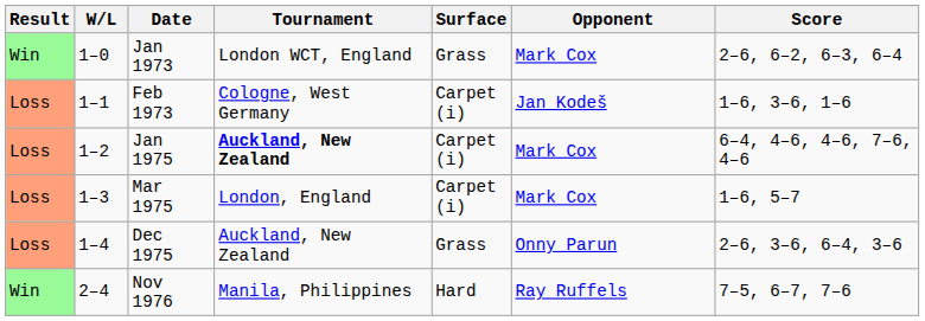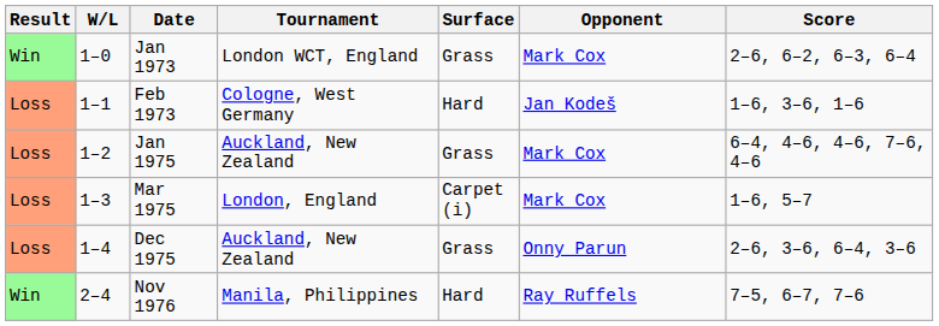 <table class="sortable wikitable">
 <tr>
 <th style="width:40px">Result</th>
 <th style="width:35px" class="unsortable">W/L</th>
 <th style="width:60px">Date</th>
 <th style="width:160px">Tournament</th>
 <th style="width:55px">Surface</th>
 <th style="width:150px">Opponent</th>
 <th style="width:150px" class="unsortable">Score</th>
 </tr>
 <tr>
 <td style="background:#98fb98;">Win</td>
 <td>1–0</td>
 <td>Jan 1973</td>
 <td>London WCT, England</td>
 <td>Grass</td>
 <td> <a href='#'>Mark Cox</a></td>
 <td>2–6, 6–2, 6–3, 6–4</td>
 </tr>
 <tr>
 <td style="background:#ffa07a;">Loss</td>
 <td>1–1</td>
 <td>Feb 1973</td>
 <td><a href='#'>Cologne</a>, West Germany</td>
-<td>Carpet (i)</td>
+<td>Hard</td>
 <td> <a href='#'>Jan Kodeš</a></td>
 <td>1–6, 3–6, 1–6</td>
 </tr>
 <tr>
 <td style="background:#ffa07a;">Loss</td>
 <td>1–2</td>
 <td>Jan 1975</td>
-<td><strong><a href='#'>Auckland</a>, New Zealand</strong></td>
-<td>Carpet (i)</td>
+<td><a href='#'>Auckland</a>, New Zealand</td>
+<td>Grass</td>
 <td> <a href='#'>Mark Cox</a></td>
 <td>6–4, 4–6, 4–6, 7–6, 4–6</td>
 </tr>
 <tr>
 <td style="background:#ffa07a;">Loss</td>
 <td>1–3</td>
 <td>Mar 1975</td>
 <td><a href='#'>London</a>, England</td>
 <td>Carpet (i)</td>
 <td> <a href='#'>Mark Cox</a></td>
 <td>1–6, 5–7</td>
 </tr>
 <tr>
 <td style="background:#ffa07a;">Loss</td>
 <td>1–4</td>
 <td>Dec 1975</td>
 <td><a href='#'>Auckland</a>, New Zealand</td>
 <td>Grass</td>
 <td> <a href='#'>Onny Parun</a></td>
 <td>2–6, 3–6, 6–4, 3–6</td>
 </tr>
 <tr>
 <td style="background:#98fb98;">Win</td>
 <td>2–4</td>
 <td>Nov 1976</td>
 <td><a href='#'>Manila</a>, Philippines</td>
 <td>Hard</td>
 <td> <a href='#'>Ray Ruffels</a></td>
 <td>7–5, 6–7, 7–6</td>
 </tr>
 </table>
